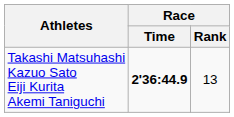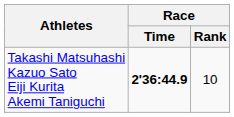 <table class="wikitable" border="1" style="font-size:90%">
 <tr>
 <th rowspan=2>Athletes</th>
 <th colspan=2>Race</th>
 </tr>
 <tr>
 <th>Time</th>
 <th>Rank</th>
 </tr>
 <tr>
 <td><a href='#'>Takashi Matsuhashi</a><br><a href='#'>Kazuo Sato</a><br><a href='#'>Eiji Kurita</a><br><a href='#'>Akemi Taniguchi</a></td>
 <td align=center><strong>2'36:44.9</strong></td>
-<td align=center>13</td>
+<td align=center>10</td>
 </tr>
 </table>
